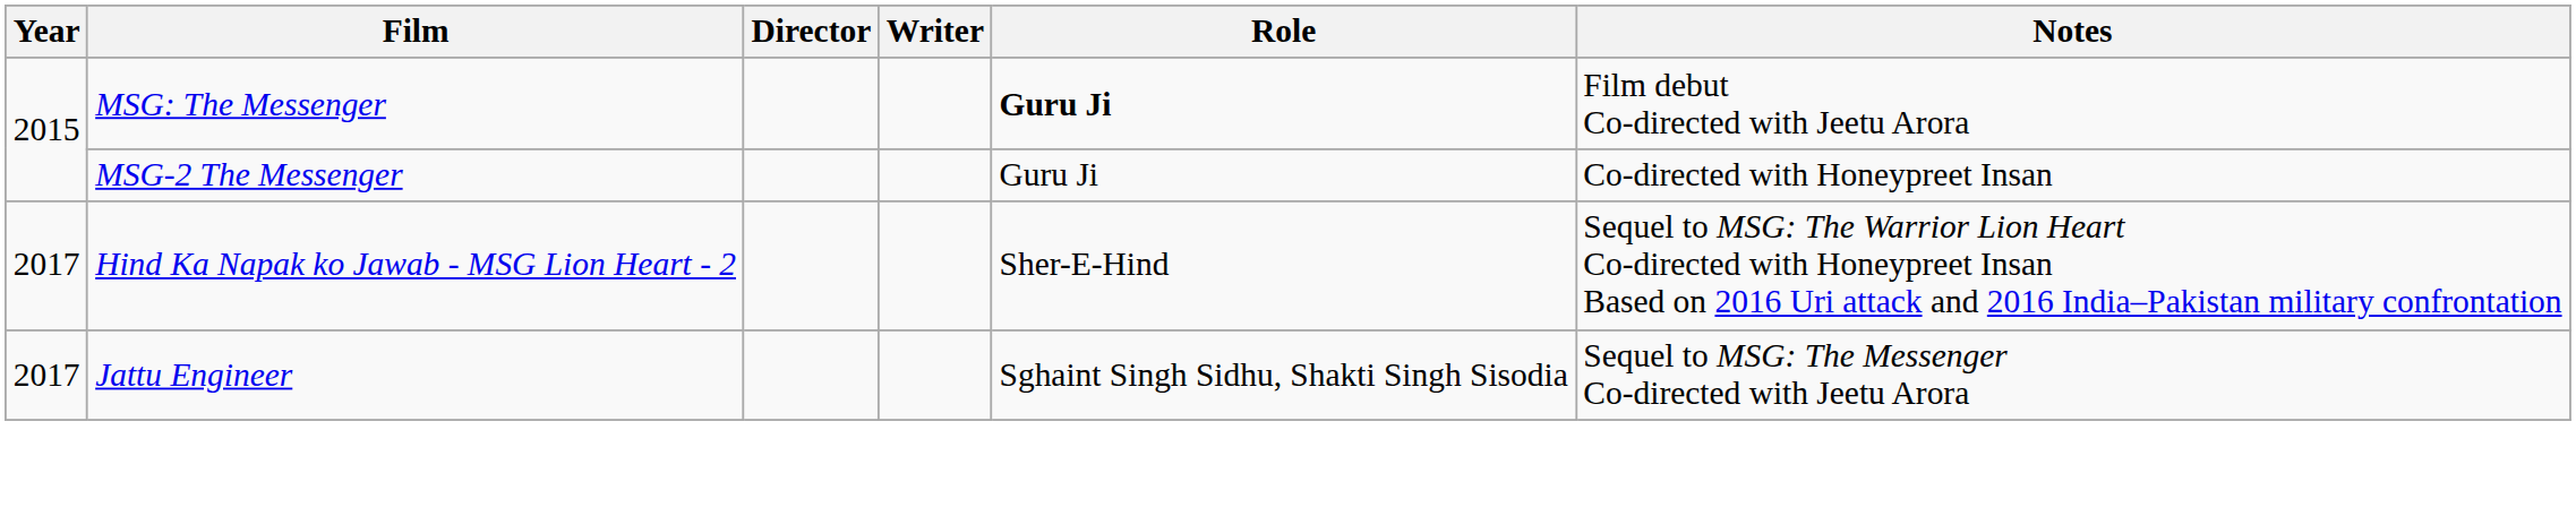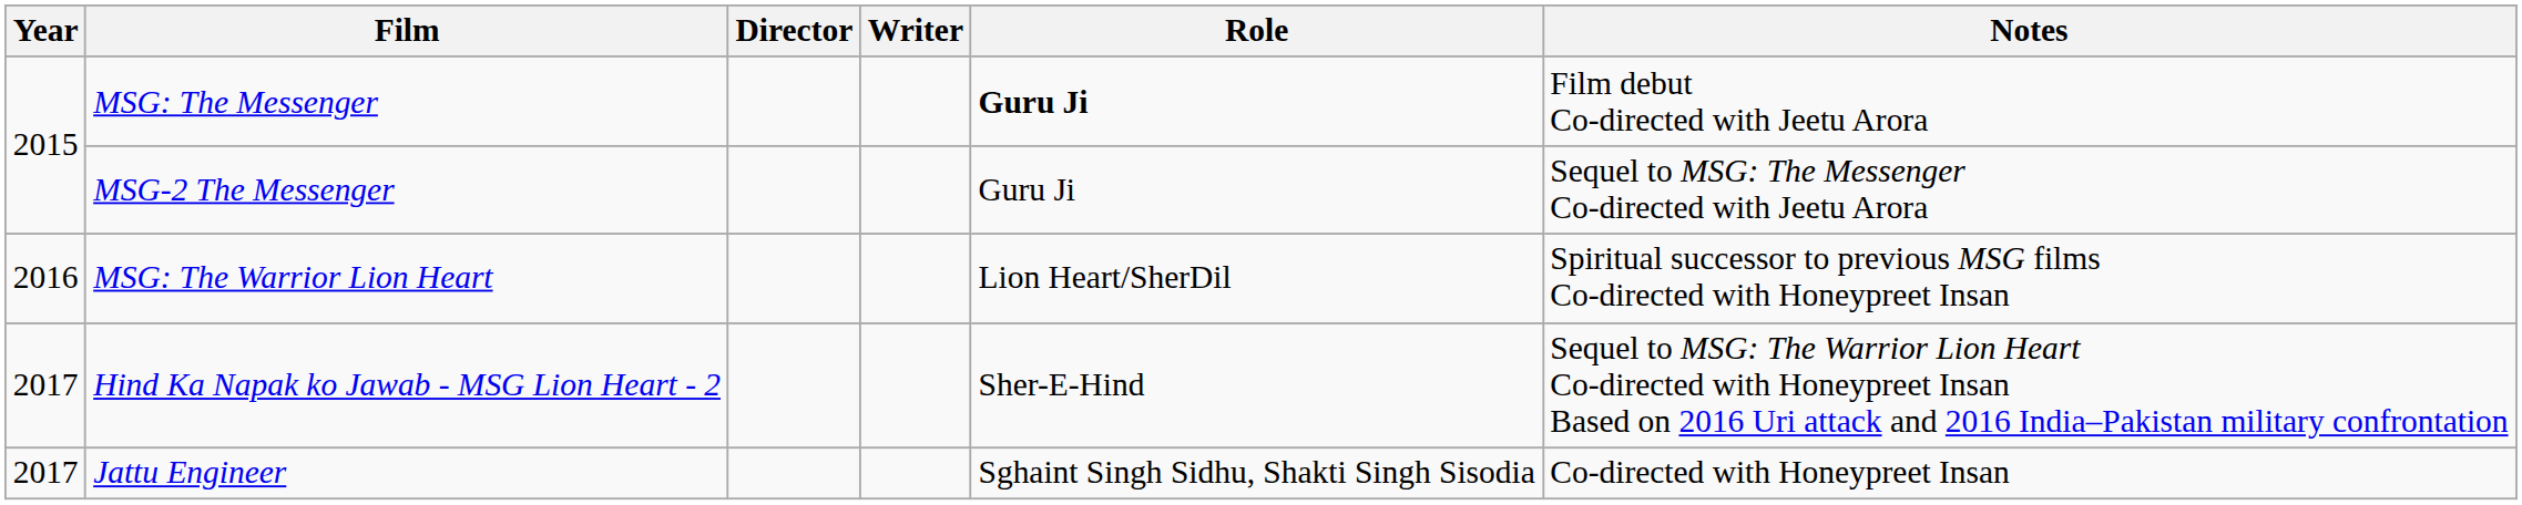 <table class="wikitable sortable">
 <tr>
 <th>Year</th>
 <th>Film</th>
 <th>Director</th>
 <th>Writer</th>
 <th>Role</th>
 <th class="unsortable">Notes</th>
 </tr>
 <tr>
 <td rowspan="2" style="text-align:center;">2015</td>
 <td><em><a href='#'>MSG: The Messenger</a></em></td>
 <td></td>
 <td></td>
 <td><strong>Guru Ji</strong></td>
 <td>Film debut<br>Co-directed with Jeetu Arora</td>
 </tr>
 <tr>
 <td><em><a href='#'>MSG-2 The Messenger</a></em></td>
 <td></td>
 <td></td>
 <td>Guru Ji</td>
-<td>Co-directed with Honeypreet Insan</td>
+<td>Sequel to <em>MSG: The Messenger</em><br>Co-directed with Jeetu Arora</td>
+</tr>
+<tr>
+<td style="text-align:center;">2016</td>
+<td><em><a href='#'>MSG: The Warrior Lion Heart</a></em></td>
+<td></td>
+<td></td>
+<td>Lion Heart/SherDil</td>
+<td>Spiritual successor to previous <em>MSG</em> films<br>Co-directed with Honeypreet Insan</td>
 </tr>
 <tr>
 <td style="text-align:center;">2017</td>
 <td><em><a href='#'>Hind Ka Napak ko Jawab - MSG Lion Heart - 2</a></em></td>
 <td></td>
 <td></td>
 <td>Sher-E-Hind</td>
 <td>Sequel to <em>MSG: The Warrior Lion Heart</em><br>Co-directed with Honeypreet Insan<br>Based on <a href='#'>2016 Uri attack</a> and <a href='#'>2016 India–Pakistan military confrontation</a></td>
 </tr>
 <tr>
 <td style="text-align:center;">2017</td>
 <td><em><a href='#'>Jattu Engineer</a></em></td>
 <td></td>
 <td></td>
 <td>Sghaint Singh Sidhu, Shakti Singh Sisodia</td>
-<td>Sequel to <em>MSG: The Messenger</em><br>Co-directed with Jeetu Arora</td>
+<td>Co-directed with Honeypreet Insan</td>
 </tr>
 </table>
